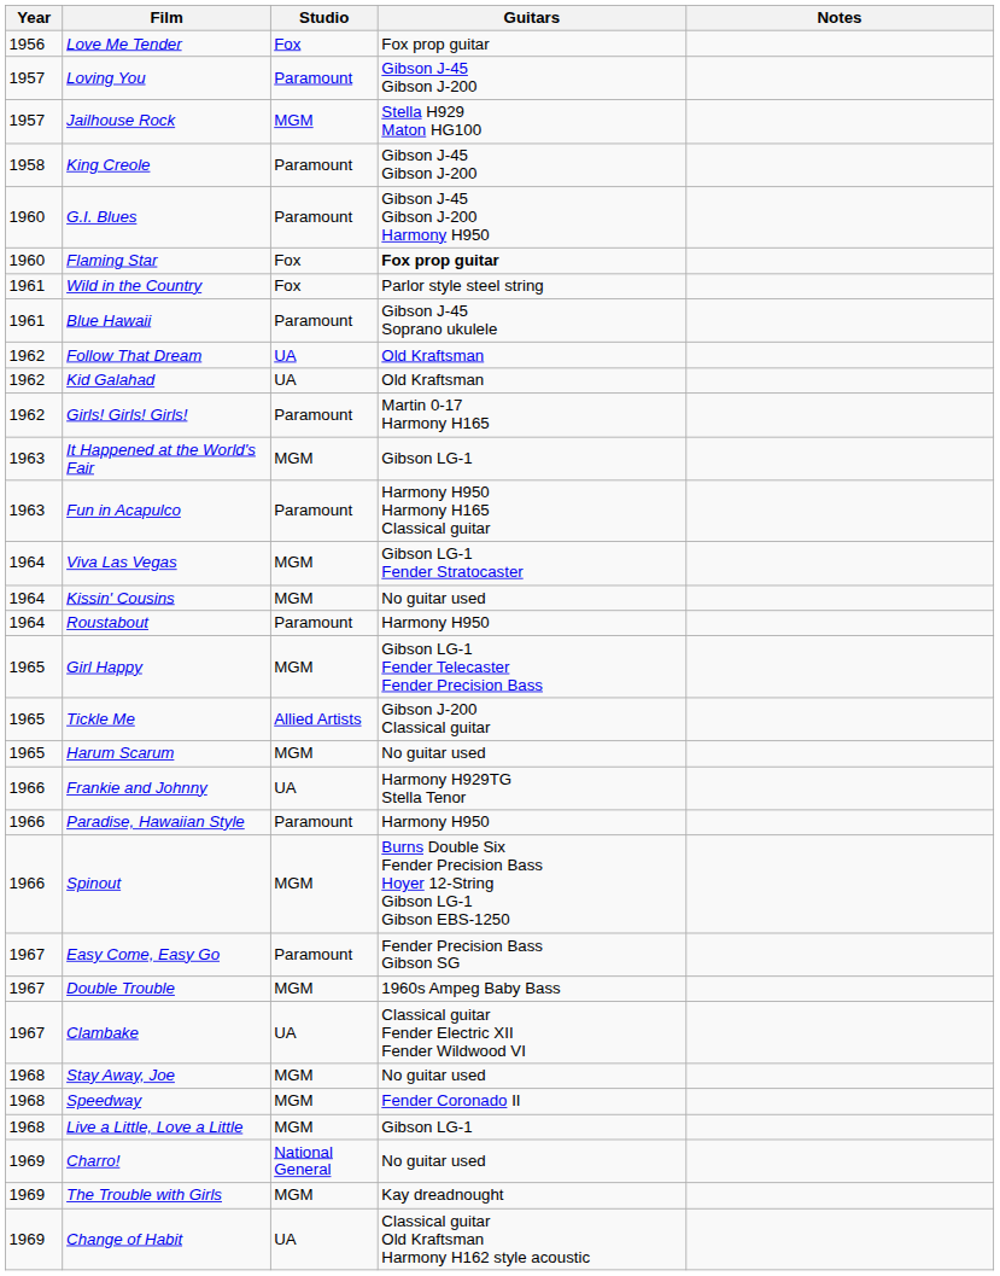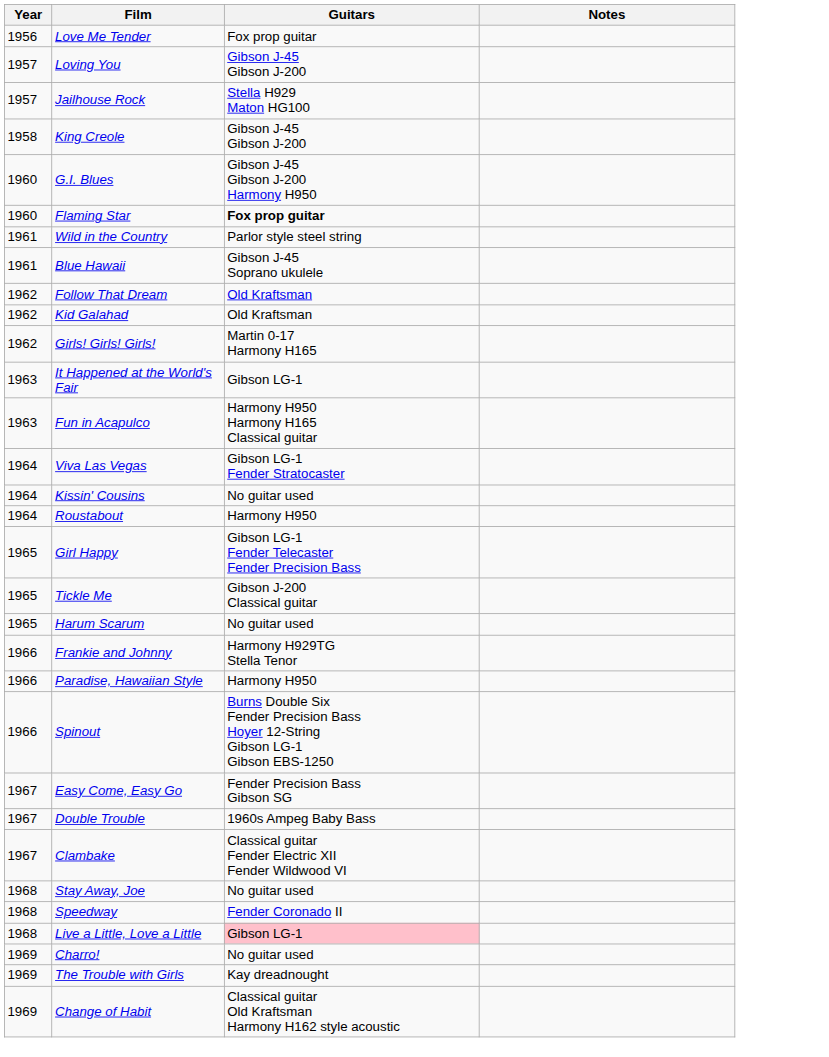 <table class="wikitable sortable">
 <tr>
 <th style="width:50px;">Year</th>
 <th style="width:200px;">Film</th>
-<th style="width:100px;">Studio</th>
 <th style="width:300px;" class="unsortable">Guitars</th>
 <th style="width:300px;" class="unsortable">Notes</th>
 </tr>
 <tr>
 <td>1956</td>
 <td><em><a href='#'>Love Me Tender</a></em></td>
-<td><a href='#'>Fox</a></td>
 <td>Fox prop guitar</td>
 <td></td>
 </tr>
 <tr>
 <td>1957</td>
 <td><em><a href='#'>Loving You</a></em></td>
-<td><a href='#'>Paramount</a></td>
 <td><a href='#'>Gibson J-45</a><br>Gibson J-200</td>
 <td></td>
 </tr>
 <tr>
 <td>1957</td>
 <td><em><a href='#'>Jailhouse Rock</a></em></td>
-<td><a href='#'>MGM</a></td>
 <td><a href='#'>Stella</a> H929<br><a href='#'>Maton</a> HG100</td>
 <td></td>
 </tr>
 <tr>
 <td>1958</td>
 <td><em><a href='#'>King Creole</a></em></td>
-<td>Paramount</td>
 <td>Gibson J-45<br>Gibson J-200</td>
 <td></td>
 </tr>
 <tr>
 <td>1960</td>
 <td><em><a href='#'>G.I. Blues</a></em></td>
-<td>Paramount</td>
 <td>Gibson J-45<br>Gibson J-200<br><a href='#'>Harmony</a> H950</td>
 <td></td>
 </tr>
 <tr>
 <td>1960</td>
 <td><em><a href='#'>Flaming Star</a></em></td>
-<td>Fox</td>
 <td><strong>Fox prop guitar</strong></td>
 <td></td>
 </tr>
 <tr>
 <td>1961</td>
 <td><em><a href='#'>Wild in the Country</a></em></td>
-<td>Fox</td>
 <td>Parlor style steel string</td>
 <td></td>
 </tr>
 <tr>
 <td>1961</td>
 <td><em><a href='#'>Blue Hawaii</a></em></td>
-<td>Paramount</td>
 <td>Gibson J-45<br>Soprano ukulele</td>
 <td></td>
 </tr>
 <tr>
 <td>1962</td>
 <td><em><a href='#'>Follow That Dream</a></em></td>
-<td><a href='#'>UA</a></td>
 <td><a href='#'>Old Kraftsman</a></td>
 <td></td>
 </tr>
 <tr>
 <td>1962</td>
 <td><em><a href='#'>Kid Galahad</a></em></td>
-<td>UA</td>
 <td>Old Kraftsman</td>
 <td></td>
 </tr>
 <tr>
 <td>1962</td>
 <td><em><a href='#'>Girls! Girls! Girls!</a></em></td>
-<td>Paramount</td>
 <td>Martin 0-17<br>Harmony H165</td>
 <td></td>
 </tr>
 <tr>
 <td>1963</td>
 <td><em><a href='#'>It Happened at the World's Fair</a></em></td>
-<td>MGM</td>
 <td>Gibson LG-1</td>
 <td></td>
 </tr>
 <tr>
 <td>1963</td>
 <td><em><a href='#'>Fun in Acapulco</a></em></td>
-<td>Paramount</td>
 <td>Harmony H950<br>Harmony H165<br>Classical guitar</td>
 <td></td>
 </tr>
 <tr>
 <td>1964</td>
 <td><em><a href='#'>Viva Las Vegas</a></em></td>
-<td>MGM</td>
 <td>Gibson LG-1<br><a href='#'>Fender Stratocaster</a></td>
 <td></td>
 </tr>
 <tr>
 <td>1964</td>
 <td><em><a href='#'>Kissin' Cousins</a></em></td>
-<td>MGM</td>
 <td>No guitar used</td>
 <td></td>
 </tr>
 <tr>
 <td>1964</td>
 <td><em><a href='#'>Roustabout</a></em></td>
-<td>Paramount</td>
 <td>Harmony H950</td>
 <td></td>
 </tr>
 <tr>
 <td>1965</td>
 <td><em><a href='#'>Girl Happy</a></em></td>
-<td>MGM</td>
 <td>Gibson LG-1<br><a href='#'>Fender Telecaster</a><br><a href='#'>Fender Precision Bass</a></td>
 <td></td>
 </tr>
 <tr>
 <td>1965</td>
 <td><em><a href='#'>Tickle Me</a></em></td>
-<td><a href='#'>Allied Artists</a></td>
 <td>Gibson J-200<br>Classical guitar</td>
 <td></td>
 </tr>
 <tr>
 <td>1965</td>
 <td><em><a href='#'>Harum Scarum</a></em></td>
-<td>MGM</td>
 <td>No guitar used</td>
 <td></td>
 </tr>
 <tr>
 <td>1966</td>
 <td><em><a href='#'>Frankie and Johnny</a></em></td>
-<td>UA</td>
 <td>Harmony H929TG<br>Stella Tenor</td>
 <td></td>
 </tr>
 <tr>
 <td>1966</td>
 <td><em><a href='#'>Paradise, Hawaiian Style</a></em></td>
-<td>Paramount</td>
 <td>Harmony H950</td>
 <td></td>
 </tr>
 <tr>
 <td>1966</td>
 <td><em><a href='#'>Spinout</a></em></td>
-<td>MGM</td>
 <td><a href='#'>Burns</a> Double Six<br>Fender Precision Bass<br><a href='#'>Hoyer</a> 12-String<br>Gibson LG-1<br>Gibson EBS-1250</td>
 <td></td>
 </tr>
 <tr>
 <td>1967</td>
 <td><em><a href='#'>Easy Come, Easy Go</a></em></td>
-<td>Paramount</td>
 <td>Fender Precision Bass<br>Gibson SG</td>
 <td></td>
 </tr>
 <tr>
 <td>1967</td>
 <td><em><a href='#'>Double Trouble</a></em></td>
-<td>MGM</td>
 <td>1960s Ampeg Baby Bass</td>
 <td></td>
 </tr>
 <tr>
 <td>1967</td>
 <td><em><a href='#'>Clambake</a></em></td>
-<td>UA</td>
 <td>Classical guitar<br>Fender Electric XII<br>Fender Wildwood VI</td>
 <td></td>
 </tr>
 <tr>
 <td>1968</td>
 <td><em><a href='#'>Stay Away, Joe</a></em></td>
-<td>MGM</td>
 <td>No guitar used</td>
 <td></td>
 </tr>
 <tr>
 <td>1968</td>
 <td><em><a href='#'>Speedway</a></em></td>
-<td>MGM</td>
 <td><a href='#'>Fender Coronado</a> II</td>
 <td></td>
 </tr>
 <tr>
 <td>1968</td>
 <td><em><a href='#'>Live a Little, Love a Little</a></em></td>
-<td>MGM</td>
-<td>Gibson LG-1</td>
+<td style="background: pink;">Gibson LG-1</td>
 <td></td>
 </tr>
 <tr>
 <td>1969</td>
 <td><em><a href='#'>Charro!</a></em></td>
-<td><a href='#'>National General</a></td>
 <td>No guitar used</td>
 <td></td>
 </tr>
 <tr>
 <td>1969</td>
 <td><em><a href='#'>The Trouble with Girls</a></em></td>
-<td>MGM</td>
 <td>Kay dreadnought</td>
 <td></td>
 </tr>
 <tr>
 <td>1969</td>
 <td><em><a href='#'>Change of Habit</a></em></td>
-<td>UA</td>
 <td>Classical guitar<br>Old Kraftsman<br>Harmony H162 style acoustic</td>
 <td></td>
 </tr>
 </table>
